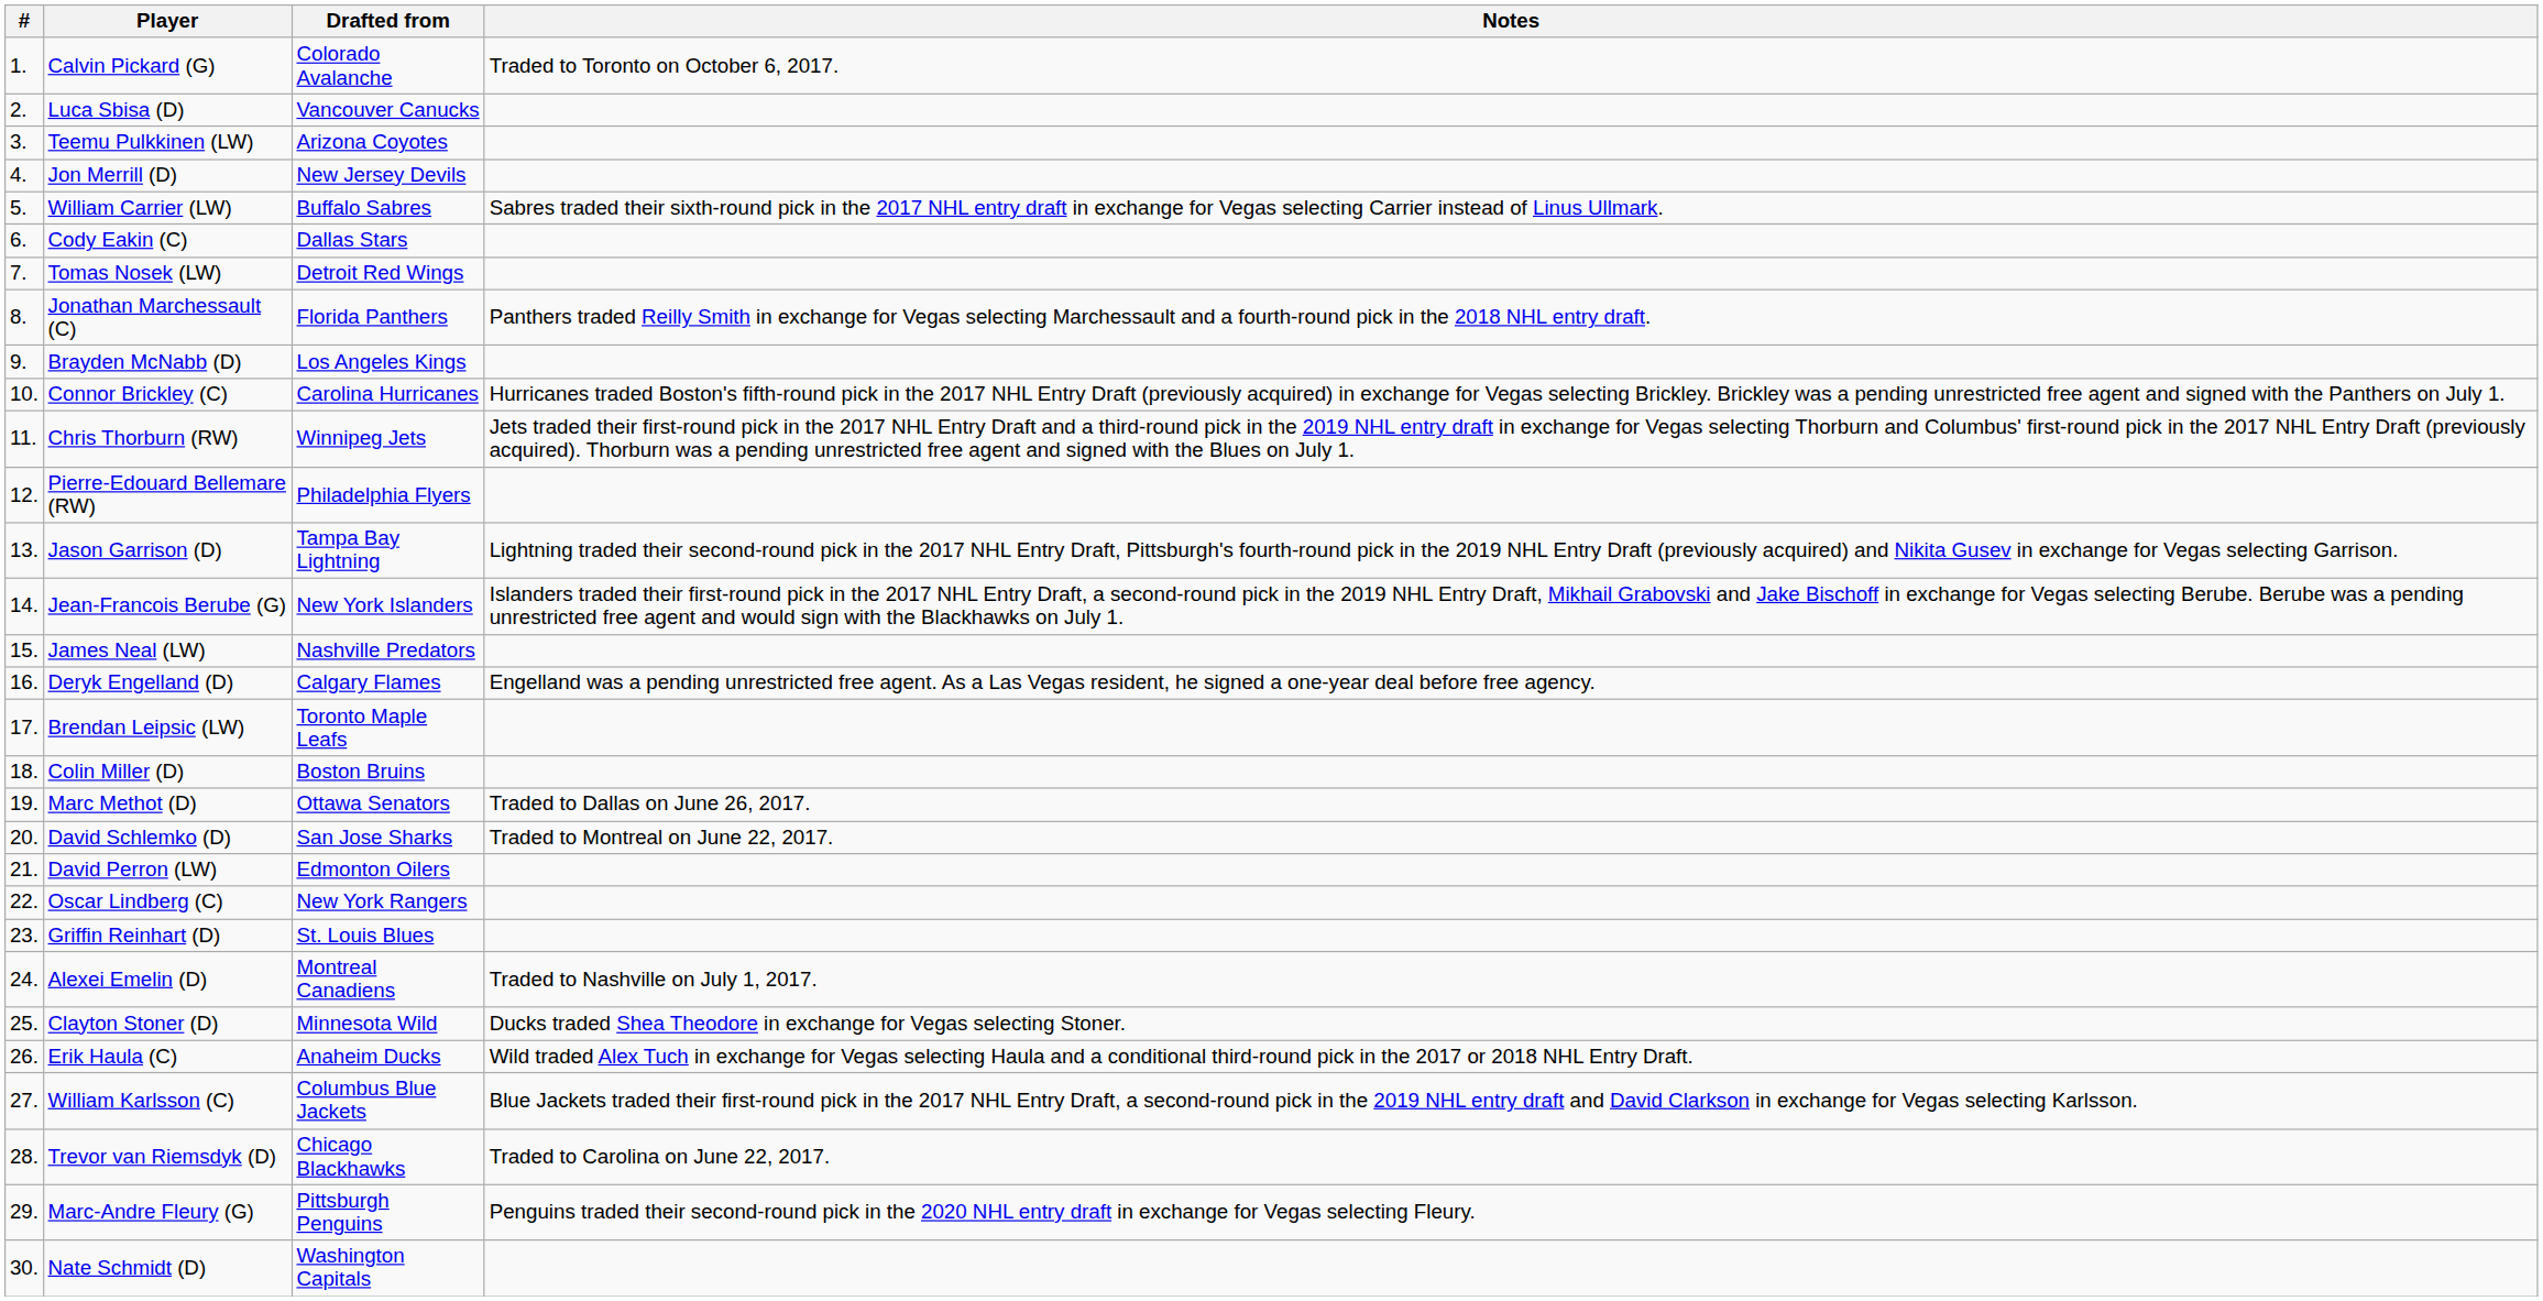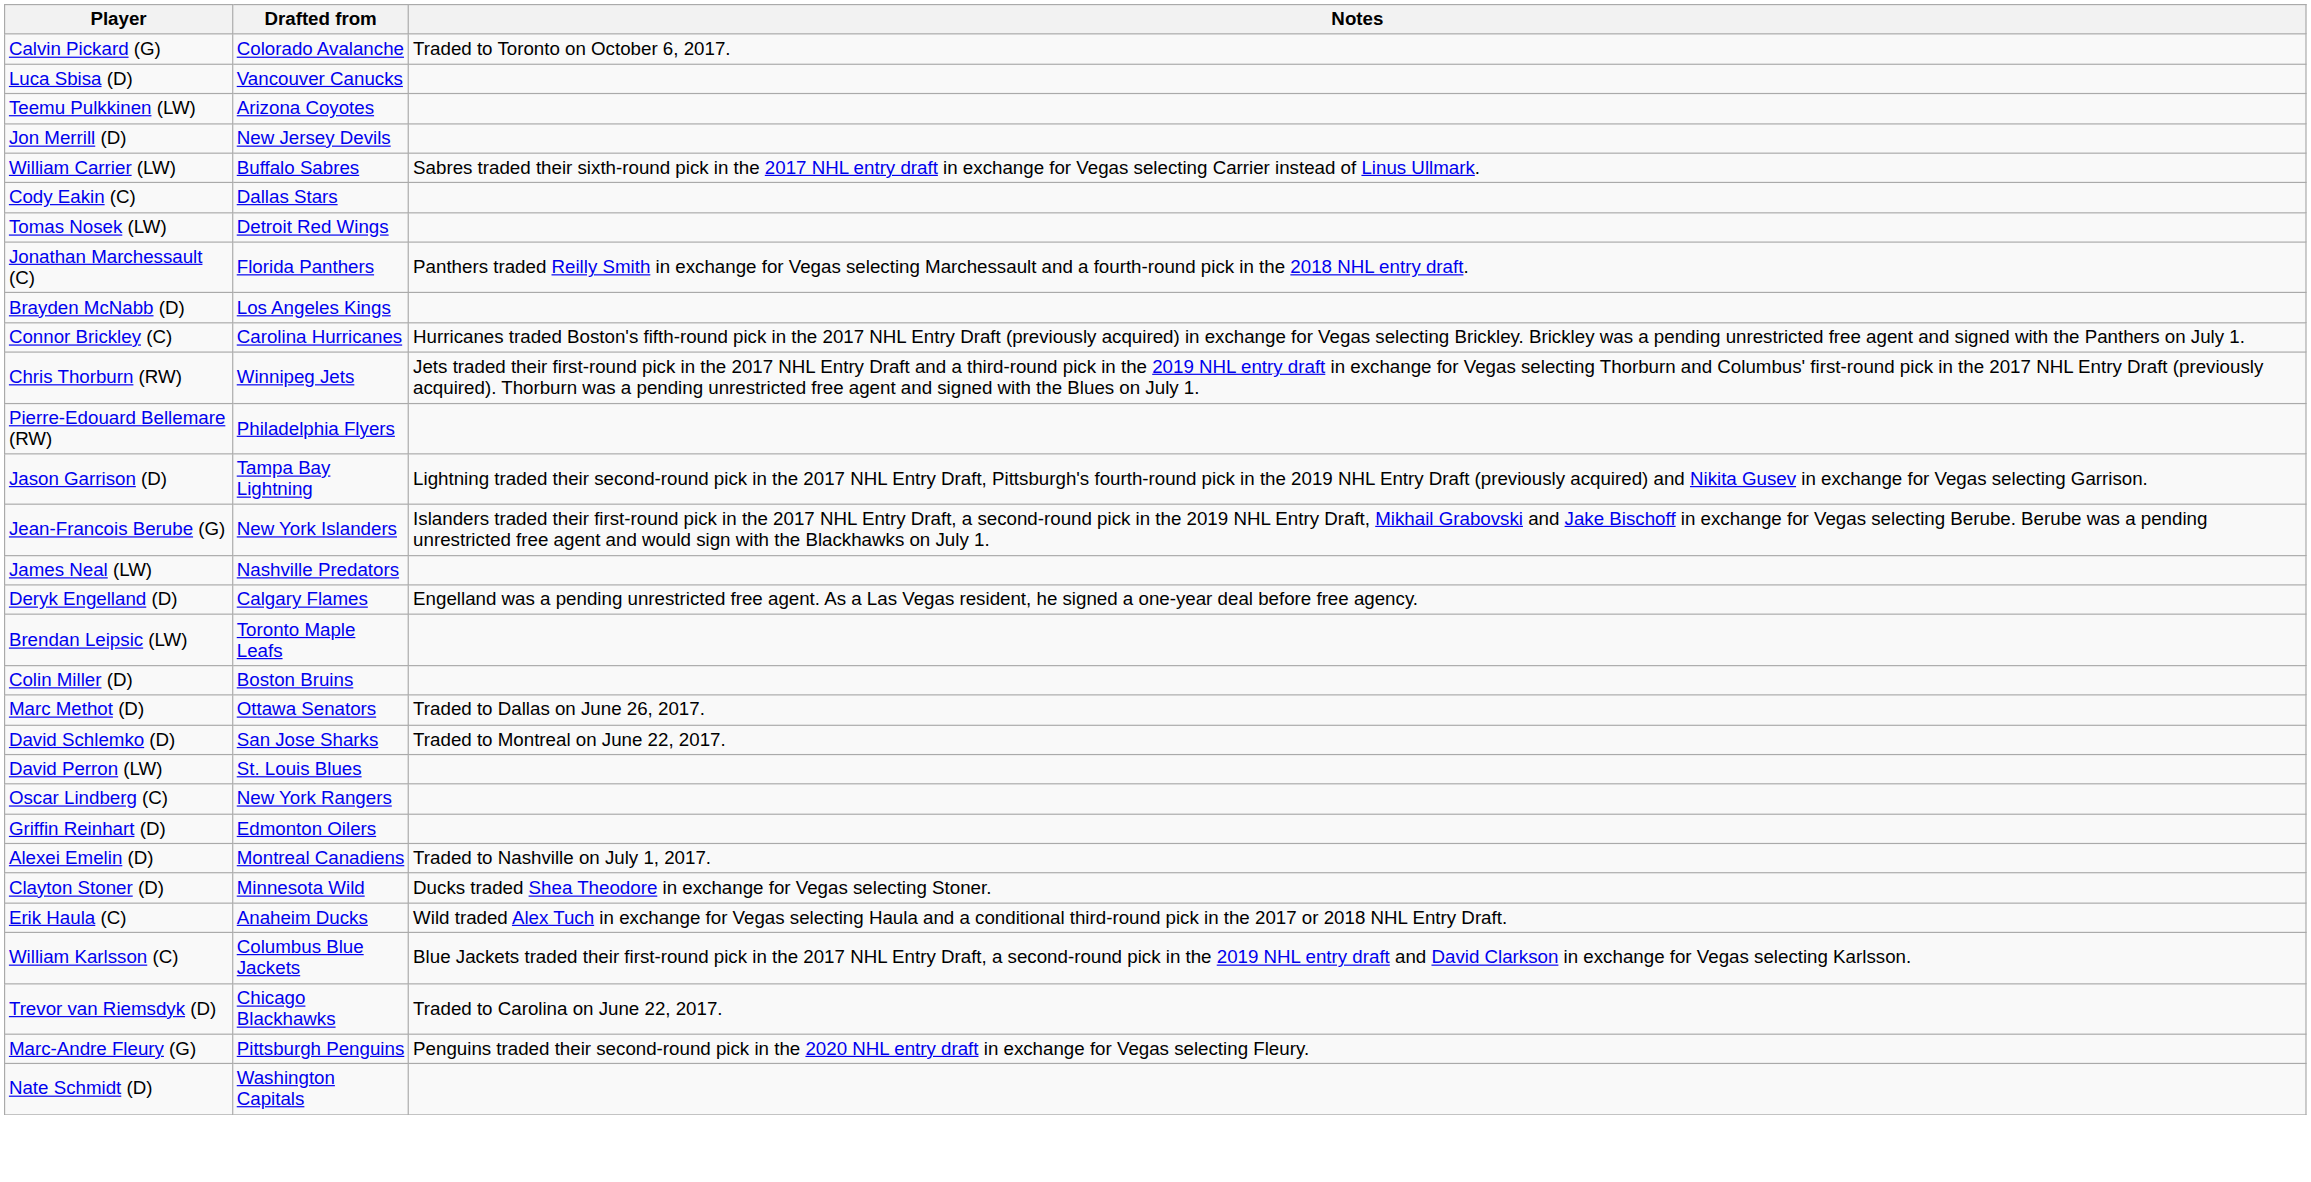 <table class="wikitable sortable">
 <tr>
-<th>#</th>
 <th>Player</th>
 <th>Drafted from</th>
 <th>Notes</th>
 </tr>
 <tr>
-<td>1.</td>
 <td><a href='#'>Calvin Pickard</a> (G)</td>
 <td><a href='#'>Colorado Avalanche</a></td>
 <td>Traded to Toronto on October 6, 2017.</td>
 </tr>
 <tr>
-<td>2.</td>
 <td><a href='#'>Luca Sbisa</a> (D)</td>
 <td><a href='#'>Vancouver Canucks</a></td>
 <td></td>
 </tr>
 <tr>
-<td>3.</td>
 <td><a href='#'>Teemu Pulkkinen</a> (LW)</td>
 <td><a href='#'>Arizona Coyotes</a></td>
 <td></td>
 </tr>
 <tr>
-<td>4.</td>
 <td><a href='#'>Jon Merrill</a> (D)</td>
 <td><a href='#'>New Jersey Devils</a></td>
 <td></td>
 </tr>
 <tr>
-<td>5.</td>
 <td><a href='#'>William Carrier</a> (LW)</td>
 <td><a href='#'>Buffalo Sabres</a></td>
 <td>Sabres traded their sixth-round pick in the <a href='#'>2017 NHL entry draft</a> in exchange for Vegas selecting Carrier instead of <a href='#'>Linus Ullmark</a>.</td>
 </tr>
 <tr>
-<td>6.</td>
 <td><a href='#'>Cody Eakin</a> (C)</td>
 <td><a href='#'>Dallas Stars</a></td>
 <td></td>
 </tr>
 <tr>
-<td>7.</td>
 <td><a href='#'>Tomas Nosek</a> (LW)</td>
 <td><a href='#'>Detroit Red Wings</a></td>
 <td></td>
 </tr>
 <tr>
-<td>8.</td>
 <td><a href='#'>Jonathan Marchessault</a> (C)</td>
 <td><a href='#'>Florida Panthers</a></td>
 <td>Panthers traded <a href='#'>Reilly Smith</a> in exchange for Vegas selecting Marchessault and a fourth-round pick in the <a href='#'>2018 NHL entry draft</a>.</td>
 </tr>
 <tr>
-<td>9.</td>
 <td><a href='#'>Brayden McNabb</a> (D)</td>
 <td><a href='#'>Los Angeles Kings</a></td>
 <td></td>
 </tr>
 <tr>
-<td>10.</td>
 <td><a href='#'>Connor Brickley</a> (C)</td>
 <td><a href='#'>Carolina Hurricanes</a></td>
 <td>Hurricanes traded Boston's fifth-round pick in the 2017 NHL Entry Draft (previously acquired) in exchange for Vegas selecting Brickley. Brickley was a pending unrestricted free agent and signed with the Panthers on July 1.</td>
 </tr>
 <tr>
-<td>11.</td>
 <td><a href='#'>Chris Thorburn</a> (RW)</td>
 <td><a href='#'>Winnipeg Jets</a></td>
 <td>Jets traded their first-round pick in the 2017 NHL Entry Draft and a third-round pick in the <a href='#'>2019 NHL entry draft</a> in exchange for Vegas selecting Thorburn and Columbus' first-round pick in the 2017 NHL Entry Draft (previously acquired). Thorburn was a pending unrestricted free agent and signed with the Blues on July 1.</td>
 </tr>
 <tr>
-<td>12.</td>
 <td><a href='#'>Pierre-Edouard Bellemare</a> (RW)</td>
 <td><a href='#'>Philadelphia Flyers</a></td>
 <td></td>
 </tr>
 <tr>
-<td>13.</td>
 <td><a href='#'>Jason Garrison</a> (D)</td>
 <td><a href='#'>Tampa Bay Lightning</a></td>
 <td>Lightning traded their second-round pick in the 2017 NHL Entry Draft, Pittsburgh's fourth-round pick in the 2019 NHL Entry Draft (previously acquired) and <a href='#'>Nikita Gusev</a> in exchange for Vegas selecting Garrison.</td>
 </tr>
 <tr>
-<td>14.</td>
 <td><a href='#'>Jean-Francois Berube</a> (G)</td>
 <td><a href='#'>New York Islanders</a></td>
 <td>Islanders traded their first-round pick in the 2017 NHL Entry Draft, a second-round pick in the 2019 NHL Entry Draft, <a href='#'>Mikhail Grabovski</a> and <a href='#'>Jake Bischoff</a> in exchange for Vegas selecting Berube. Berube was a pending unrestricted free agent and would sign with the Blackhawks on July 1.</td>
 </tr>
 <tr>
-<td>15.</td>
 <td><a href='#'>James Neal</a> (LW)</td>
 <td><a href='#'>Nashville Predators</a></td>
 <td></td>
 </tr>
 <tr>
-<td>16.</td>
 <td><a href='#'>Deryk Engelland</a> (D)</td>
 <td><a href='#'>Calgary Flames</a></td>
 <td>Engelland was a pending unrestricted free agent. As a Las Vegas resident, he signed a one-year deal before free agency.</td>
 </tr>
 <tr>
-<td>17.</td>
 <td><a href='#'>Brendan Leipsic</a> (LW)</td>
 <td><a href='#'>Toronto Maple Leafs</a></td>
 <td></td>
 </tr>
 <tr>
-<td>18.</td>
 <td><a href='#'>Colin Miller</a> (D)</td>
 <td><a href='#'>Boston Bruins</a></td>
 <td></td>
 </tr>
 <tr>
-<td>19.</td>
 <td><a href='#'>Marc Methot</a> (D)</td>
 <td><a href='#'>Ottawa Senators</a></td>
 <td>Traded to Dallas on June 26, 2017.</td>
 </tr>
 <tr>
-<td>20.</td>
 <td><a href='#'>David Schlemko</a> (D)</td>
 <td><a href='#'>San Jose Sharks</a></td>
 <td>Traded to Montreal on June 22, 2017.</td>
 </tr>
 <tr>
-<td>21.</td>
 <td><a href='#'>David Perron</a> (LW)</td>
-<td><a href='#'>Edmonton Oilers</a></td>
+<td><a href='#'>St. Louis Blues</a></td>
 <td></td>
 </tr>
 <tr>
-<td>22.</td>
 <td><a href='#'>Oscar Lindberg</a> (C)</td>
 <td><a href='#'>New York Rangers</a></td>
 <td></td>
 </tr>
 <tr>
-<td>23.</td>
 <td><a href='#'>Griffin Reinhart</a> (D)</td>
-<td><a href='#'>St. Louis Blues</a></td>
+<td><a href='#'>Edmonton Oilers</a></td>
 <td></td>
 </tr>
 <tr>
-<td>24.</td>
 <td><a href='#'>Alexei Emelin</a> (D)</td>
 <td><a href='#'>Montreal Canadiens</a></td>
 <td>Traded to Nashville on July 1, 2017.</td>
 </tr>
 <tr>
-<td>25.</td>
 <td><a href='#'>Clayton Stoner</a> (D)</td>
 <td><a href='#'>Minnesota Wild</a></td>
 <td>Ducks traded <a href='#'>Shea Theodore</a> in exchange for Vegas selecting Stoner.</td>
 </tr>
 <tr>
-<td>26.</td>
 <td><a href='#'>Erik Haula</a> (C)</td>
 <td><a href='#'>Anaheim Ducks</a></td>
 <td>Wild traded <a href='#'>Alex Tuch</a> in exchange for Vegas selecting Haula and a conditional third-round pick in the 2017 or 2018 NHL Entry Draft.</td>
 </tr>
 <tr>
-<td>27.</td>
 <td><a href='#'>William Karlsson</a> (C)</td>
 <td><a href='#'>Columbus Blue Jackets</a></td>
 <td>Blue Jackets traded their first-round pick in the 2017 NHL Entry Draft, a second-round pick in the <a href='#'>2019 NHL entry draft</a> and <a href='#'>David Clarkson</a> in exchange for Vegas selecting Karlsson.</td>
 </tr>
 <tr>
-<td>28.</td>
 <td><a href='#'>Trevor van Riemsdyk</a> (D)</td>
 <td><a href='#'>Chicago Blackhawks</a></td>
 <td>Traded to Carolina on June 22, 2017.</td>
 </tr>
 <tr>
-<td>29.</td>
 <td><a href='#'>Marc-Andre Fleury</a> (G)</td>
 <td><a href='#'>Pittsburgh Penguins</a></td>
 <td>Penguins traded their second-round pick in the <a href='#'>2020 NHL entry draft</a> in exchange for Vegas selecting Fleury.</td>
 </tr>
 <tr>
-<td>30.</td>
 <td><a href='#'>Nate Schmidt</a> (D)</td>
 <td><a href='#'>Washington Capitals</a></td>
 <td></td>
 </tr>
 </table>
